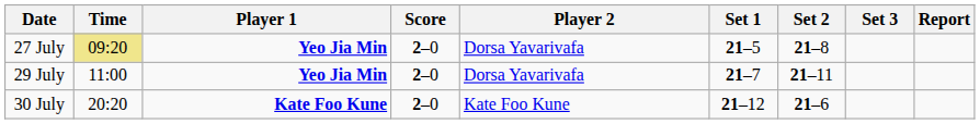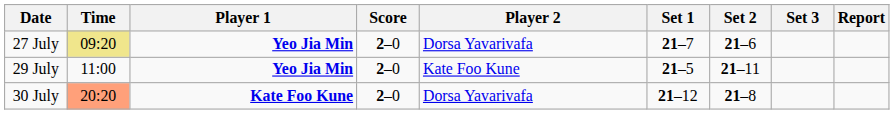 <table class="wikitable" style="font-size:90%; text-align:center">
 <tr>
 <th width="50">Date</th>
 <th width="50">Time</th>
 <th width="200">Player 1</th>
 <th width="50">Score</th>
 <th width="200">Player 2</th>
 <th width="50">Set 1</th>
 <th width="50">Set 2</th>
 <th width="50">Set 3</th>
 <th>Report</th>
 </tr>
 <tr>
 <td>27 July</td>
 <td style="background: khaki;">09:20</td>
 <td align="right"><strong><a href='#'>Yeo Jia Min</a> </strong></td>
 <td><strong>2</strong>–0</td>
 <td align="left"> <a href='#'>Dorsa Yavarivafa</a></td>
-<td><strong>21</strong>–5</td>
-<td><strong>21</strong>–8</td>
+<td><strong>21</strong>–7</td>
+<td><strong>21</strong>–6</td>
 <td></td>
 <td></td>
 </tr>
 <tr>
 <td>29 July</td>
 <td>11:00</td>
 <td align="right"><strong><a href='#'>Yeo Jia Min</a> </strong></td>
 <td><strong>2</strong>–0</td>
-<td align="left"> <a href='#'>Dorsa Yavarivafa</a></td>
-<td><strong>21</strong>–7</td>
+<td align="left"> <a href='#'>Kate Foo Kune</a></td>
+<td><strong>21</strong>–5</td>
 <td><strong>21</strong>–11</td>
 <td></td>
 <td></td>
 </tr>
 <tr>
 <td>30 July</td>
-<td>20:20</td>
+<td style="background: lightsalmon;">20:20</td>
 <td align="right"><strong><a href='#'>Kate Foo Kune</a> </strong></td>
 <td><strong>2</strong>–0</td>
-<td align="left"> <a href='#'>Kate Foo Kune</a></td>
+<td align="left"> <a href='#'>Dorsa Yavarivafa</a></td>
 <td><strong>21</strong>–12</td>
-<td><strong>21</strong>–6</td>
+<td><strong>21</strong>–8</td>
 <td></td>
 <td></td>
 </tr>
 </table>
